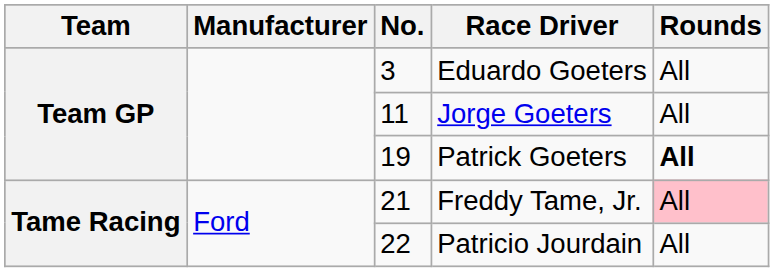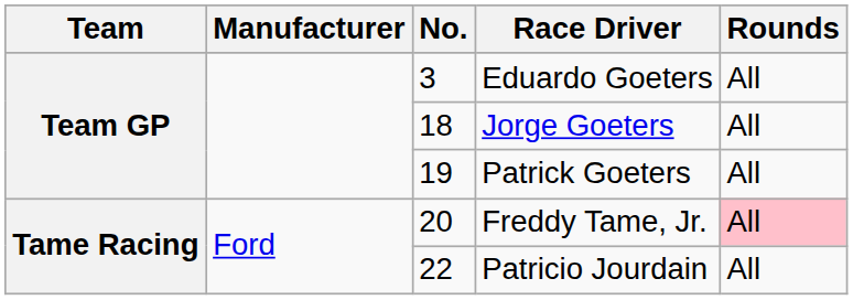 <table class="wikitable">
 <tr>
 <th>Team</th>
 <th>Manufacturer</th>
 <th>No.</th>
 <th>Race Driver</th>
 <th>Rounds</th>
 </tr>
 <tr>
 <th rowspan=3>Team GP</th>
 <td rowspan=3></td>
 <td>3</td>
 <td>Eduardo Goeters</td>
 <td>All</td>
 </tr>
 <tr>
-<td>11</td>
+<td>18</td>
 <td><a href='#'>Jorge Goeters</a></td>
 <td>All</td>
 </tr>
 <tr>
 <td>19</td>
 <td>Patrick Goeters</td>
-<td><strong>All</strong></td>
+<td>All</td>
 </tr>
 <tr>
 <th rowspan=2>Tame Racing</th>
 <td rowspan=2><a href='#'>Ford</a></td>
-<td>21</td>
+<td>20</td>
 <td>Freddy Tame, Jr.</td>
 <td style="background: pink;">All</td>
 </tr>
 <tr>
 <td>22</td>
 <td>Patricio Jourdain</td>
 <td>All</td>
 </tr>
 </table>
